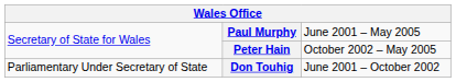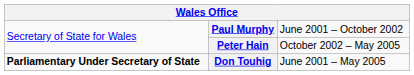 <table class="wikitable plainrowheaders" width=100% style="max-width:55em;">
 <tr>
 <th colspan=4><a href='#'>Wales Office</a></th>
 </tr>
 <tr>
 <td rowspan="2"><a href='#'>Secretary of State for Wales</a></td>
 <th scope="row" style="font-weight:bold;"><a href='#'>Paul Murphy</a></th>
-<td>June 2001 – May 2005</td>
+<td>June 2001 – October 2002</td>
 </tr>
 <tr>
 <th scope="row" style="font-weight:bold;"><a href='#'>Peter Hain</a></th>
 <td>October 2002 – May 2005</td>
 </tr>
 <tr>
-<td>Parliamentary Under Secretary of State</td>
+<td><strong>Parliamentary Under Secretary of State</strong></td>
 <th scope="row"><a href='#'>Don Touhig</a></th>
-<td>June 2001 – October 2002</td>
+<td>June 2001 – May 2005</td>
 </tr>
 </table>
